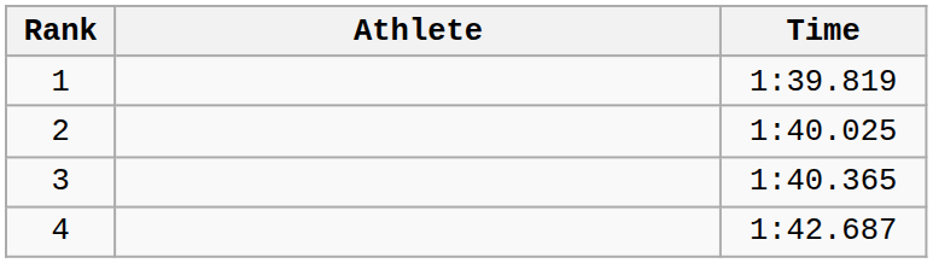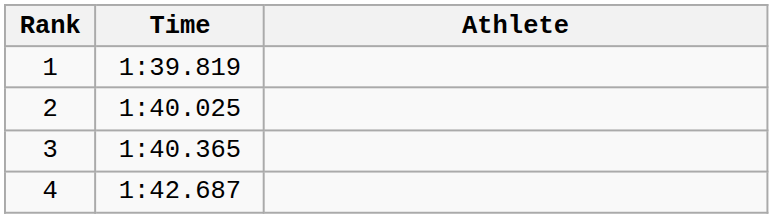 <table class=wikitable style="text-align:center">
 <tr>
 <th width=40>Rank</th>
+<th width=80>Time</th>
 <th width=250>Athlete</th>
-<th width=80>Time</th>
 </tr>
 <tr>
 <td>1</td>
+<td>1:39.819</td>
 <td align=left></td>
-<td>1:39.819</td>
 </tr>
 <tr>
 <td>2</td>
+<td>1:40.025</td>
 <td align=left></td>
-<td>1:40.025</td>
 </tr>
 <tr>
 <td>3</td>
+<td>1:40.365</td>
 <td align=left></td>
-<td>1:40.365</td>
 </tr>
 <tr>
 <td>4</td>
+<td>1:42.687</td>
 <td align=left></td>
-<td>1:42.687</td>
 </tr>
 </table>
